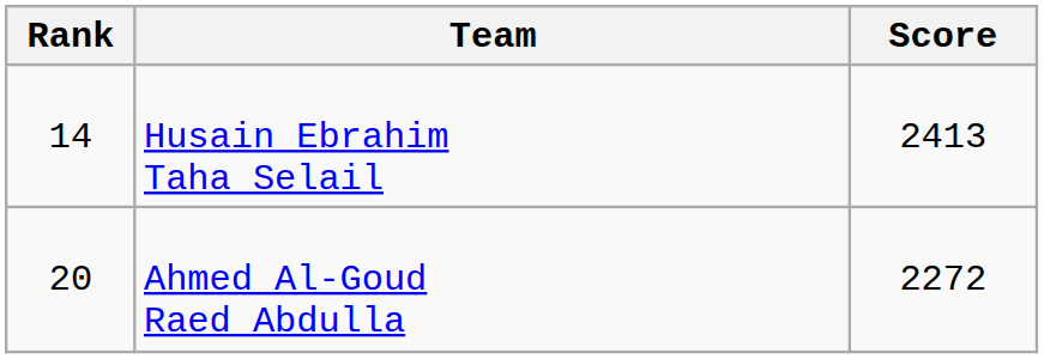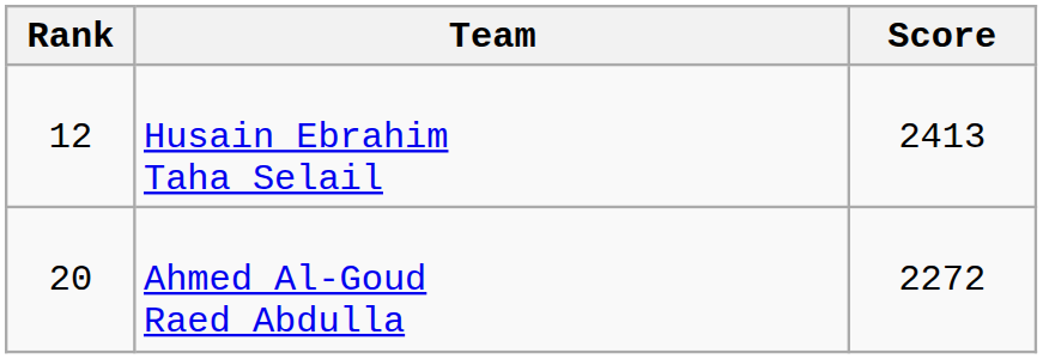 <table class=wikitable style="text-align:center">
 <tr>
 <th width=40>Rank</th>
 <th width=250>Team</th>
 <th width=60>Score</th>
 </tr>
 <tr>
-<td>14</td>
+<td>12</td>
 <td style="text-align:left"><br><a href='#'>Husain Ebrahim</a><br><a href='#'>Taha Selail</a></td>
 <td>2413</td>
 </tr>
 <tr>
 <td>20</td>
 <td style="text-align:left"><br><a href='#'>Ahmed Al-Goud</a><br><a href='#'>Raed Abdulla</a></td>
 <td>2272</td>
 </tr>
 </table>
